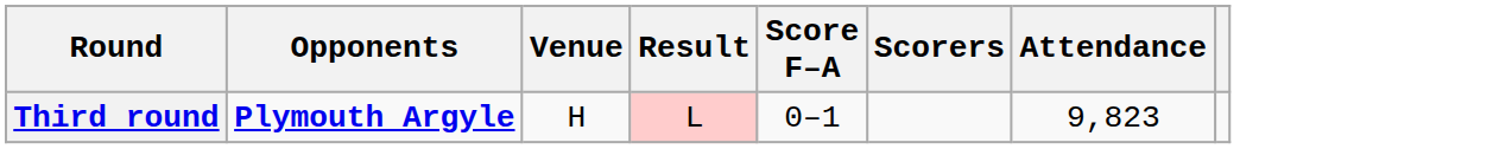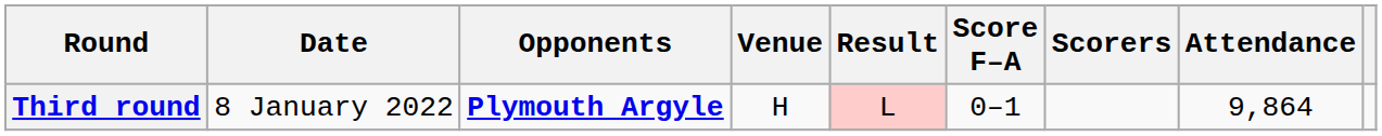 <table class="wikitable plainrowheaders" style=text-align:center>
 <tr>
 <th scope=col>Round</th>
+<th scope=col>Date</th>
 <th scope=col>Opponents</th>
 <th scope=col>Venue</th>
 <th scope=col>Result</th>
 <th scope=col>Score<br>F–A</th>
 <th scope=col>Scorers</th>
 <th scope=col>Attendance</th>
 <th scope=col></th>
 </tr>
 <tr>
 <th scope=row><a href='#'>Third round</a></th>
+<td style=text-align:left>8 January 2022</td>
 <td style=text-align:left><strong><a href='#'>Plymouth Argyle</a></strong></td>
 <td>H</td>
 <td style=background:#fcc>L</td>
 <td>0–1 </td>
 <td></td>
-<td>9,823</td>
+<td>9,864</td>
 <td></td>
 </tr>
 </table>
